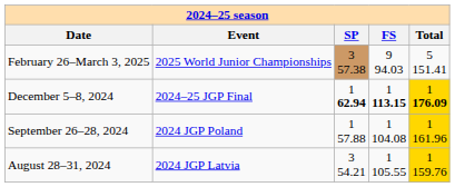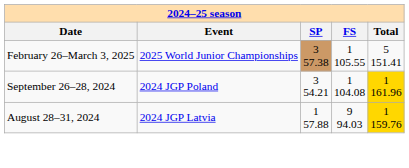 <table class="wikitable">
 <tr>
 <td style="background-color: #ffdead; " colspan=5 align=center><a href='#'><strong>2024–25 season</strong></a></td>
 </tr>
 <tr>
 <th>Date</th>
 <th>Event</th>
 <th><a href='#'>SP</a></th>
 <th><a href='#'>FS</a></th>
 <th>Total</th>
 </tr>
 <tr>
 <td>February 26–March 3, 2025</td>
 <td><a href='#'>2025 World Junior Championships</a></td>
 <td align=center bgcolor=cc9966>3 <br> 57.38</td>
-<td align=center>9 <br> 94.03</td>
+<td align=center>1 <br> 105.55</td>
 <td align=center>5 <br> 151.41</td>
-</tr>
-<tr>
-<td>December 5–8, 2024</td>
-<td><a href='#'>2024–25 JGP Final</a></td>
-<td align=center>1 <br> <strong>62.94</strong></td>
-<td align=center>1 <br> <strong>113.15</strong></td>
-<td align=center bgcolor=gold>1 <br> <strong>176.09</strong></td>
 </tr>
 <tr>
 <td>September 26–28, 2024</td>
 <td><a href='#'>2024 JGP Poland</a></td>
-<td align=center>1 <br> 57.88</td>
+<td align=center>3 <br> 54.21</td>
 <td align=center>1 <br> 104.08</td>
 <td align=center bgcolor=gold>1 <br> 161.96</td>
 </tr>
 <tr>
 <td>August 28–31, 2024</td>
 <td><a href='#'>2024 JGP Latvia</a></td>
-<td align=center>3 <br> 54.21</td>
-<td align=center>1 <br> 105.55</td>
+<td align=center>1 <br> 57.88</td>
+<td align=center>9 <br> 94.03</td>
 <td align=center bgcolor=gold>1 <br> 159.76</td>
 </tr>
 </table>
